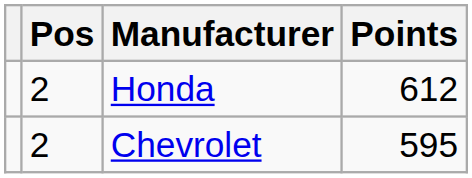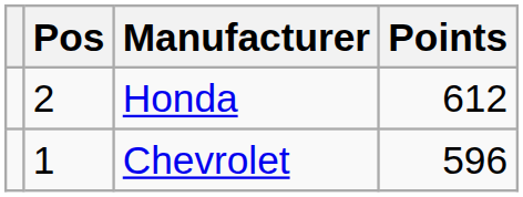 <table class="wikitable" style="font-size: 95%;">
 <tr>
 <th></th>
 <th>Pos</th>
 <th>Manufacturer</th>
 <th>Points</th>
 </tr>
 <tr>
 <td align="left"></td>
 <td>2</td>
 <td> <a href='#'>Honda</a></td>
 <td align="right">612</td>
 </tr>
 <tr>
 <td align="left"></td>
-<td>2</td>
+<td>1</td>
 <td> <a href='#'>Chevrolet</a></td>
-<td align="right">595</td>
+<td align="right">596</td>
 </tr>
 </table>
